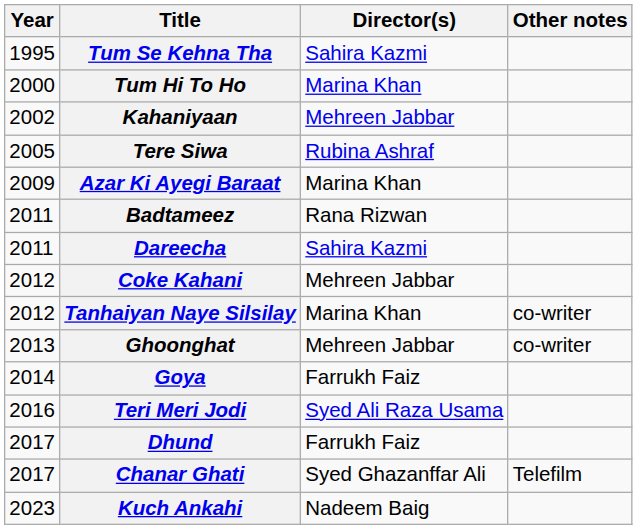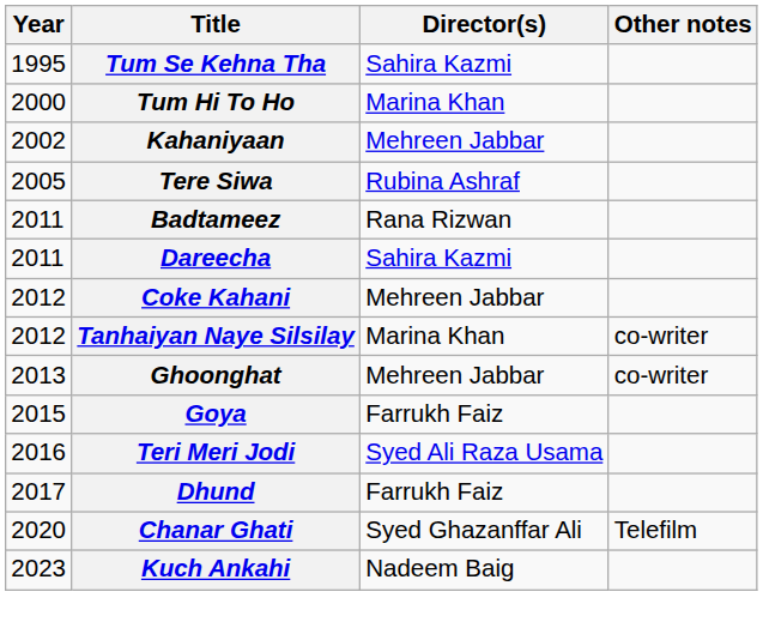 <table class="wikitable plainrowheaders">
 <tr>
 <th>Year</th>
 <th>Title</th>
 <th>Director(s)</th>
 <th>Other notes</th>
 </tr>
 <tr>
 <td>1995</td>
 <th scope="row"><em><a href='#'>Tum Se Kehna Tha</a></em></th>
 <td><a href='#'>Sahira Kazmi</a></td>
 <td></td>
 </tr>
 <tr>
 <td>2000</td>
 <th scope="row"><em>Tum Hi To Ho</em></th>
 <td><a href='#'>Marina Khan</a></td>
 <td></td>
 </tr>
 <tr>
 <td>2002</td>
 <th scope="row"><em>Kahaniyaan</em></th>
 <td><a href='#'>Mehreen Jabbar</a></td>
 <td></td>
 </tr>
 <tr>
 <td>2005</td>
 <th scope="row"><em>Tere Siwa</em></th>
 <td><a href='#'>Rubina Ashraf</a></td>
-<td></td>
-</tr>
-<tr>
-<td>2009</td>
-<th scope="row"><em><a href='#'>Azar Ki Ayegi Baraat</a></em></th>
-<td>Marina Khan</td>
 <td></td>
 </tr>
 <tr>
 <td>2011</td>
 <th scope="row"><em>Badtameez</em></th>
 <td>Rana Rizwan</td>
 <td></td>
 </tr>
 <tr>
 <td>2011</td>
 <th scope="row"><em><a href='#'>Dareecha</a></em></th>
 <td><a href='#'>Sahira Kazmi</a></td>
 <td></td>
 </tr>
 <tr>
 <td>2012</td>
 <th scope="row"><em><a href='#'>Coke Kahani</a></em></th>
 <td>Mehreen Jabbar</td>
 <td></td>
 </tr>
 <tr>
 <td>2012</td>
 <th scope="row"><em><a href='#'>Tanhaiyan Naye Silsilay</a></em></th>
 <td>Marina Khan</td>
 <td>co-writer</td>
 </tr>
 <tr>
 <td>2013</td>
 <th scope="row"><em>Ghoonghat</em></th>
 <td>Mehreen Jabbar</td>
 <td>co-writer</td>
 </tr>
 <tr>
-<td>2014</td>
+<td>2015</td>
 <th scope="row"><em><a href='#'>Goya</a></em></th>
 <td>Farrukh Faiz</td>
 <td></td>
 </tr>
 <tr>
 <td>2016</td>
 <th scope="row"><em><a href='#'>Teri Meri Jodi</a></em></th>
 <td><a href='#'>Syed Ali Raza Usama</a></td>
 <td></td>
 </tr>
 <tr>
 <td>2017</td>
 <th scope="row"><em><a href='#'>Dhund</a></em></th>
 <td>Farrukh Faiz</td>
 <td></td>
 </tr>
 <tr>
-<td>2017</td>
+<td>2020</td>
 <th scope="row"><em><a href='#'>Chanar Ghati</a></em></th>
 <td>Syed Ghazanffar Ali</td>
 <td>Telefilm</td>
 </tr>
 <tr>
 <td>2023</td>
 <th scope="row"><em><a href='#'>Kuch Ankahi</a></em></th>
 <td>Nadeem Baig</td>
 <td></td>
 </tr>
 </table>
